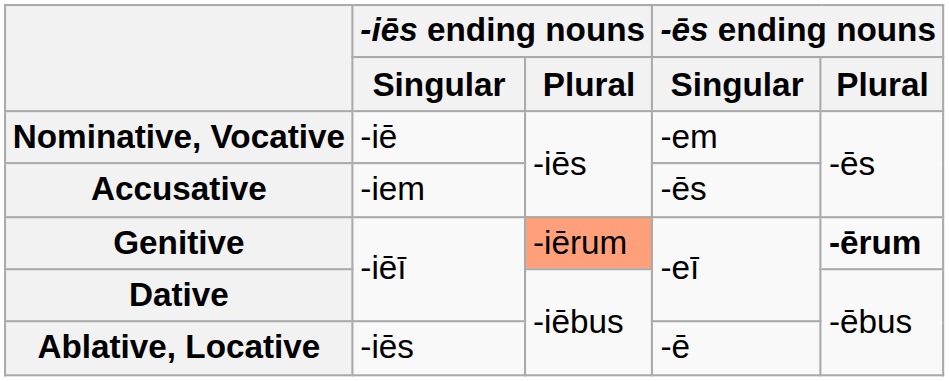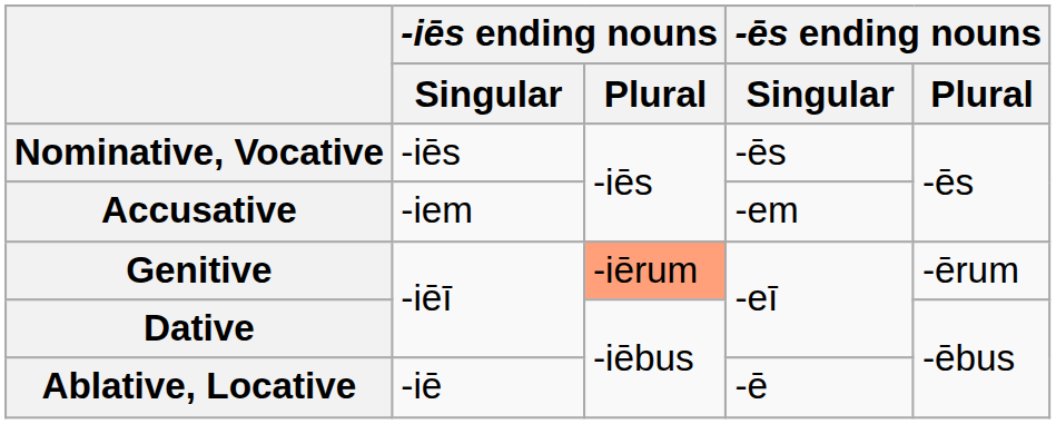 <table class="wikitable">
 <tr>
 <th rowspan="2"></th>
 <th colspan="2"><em>-iēs</em> ending nouns</th>
 <th colspan="2"><em>-ēs</em> ending nouns</th>
 </tr>
 <tr>
 <th>Singular</th>
 <th>Plural</th>
 <th>Singular</th>
 <th>Plural</th>
 </tr>
 <tr>
 <th>Nominative, Vocative</th>
-<td>-iē</td>
+<td>-iēs</td>
 <td rowspan="2">-iēs</td>
-<td>-em</td>
+<td>-ēs</td>
 <td rowspan="2">-ēs</td>
 </tr>
 <tr>
 <th>Accusative</th>
 <td>-iem</td>
-<td>-ēs</td>
+<td>-em</td>
 </tr>
 <tr>
 <th>Genitive</th>
 <td rowspan="2">-iēī</td>
 <td style="background: lightsalmon;">-iērum</td>
 <td rowspan="2">-eī</td>
-<td><strong>-ērum</strong></td>
+<td>-ērum</td>
 </tr>
 <tr>
 <th>Dative</th>
 <td rowspan="2">-iēbus</td>
 <td rowspan="2">-ēbus</td>
 </tr>
 <tr>
 <th>Ablative, Locative</th>
-<td>-iēs</td>
+<td>-iē</td>
 <td>-ē</td>
 </tr>
 </table>
